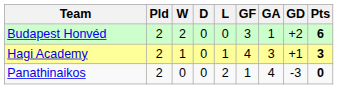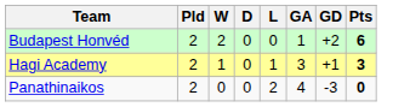 <table class="wikitable" style="text-align: center;">
 <tr>
 <th width=175>Team</th>
 <th width=20 abbr="Played">Pld</th>
 <th width=20 abbr="Won">W</th>
 <th width=20 abbr="Drawn">D</th>
 <th width=20 abbr="Lost">L</th>
-<th width=20 abbr="Goals for">GF</th>
 <th width=20 abbr="Goals against">GA</th>
 <th width=20 abbr="Goal difference">GD</th>
 <th width=20 abbr="Points">Pts</th>
 </tr>
 <tr bgcolor=#ccffcc>
 <td align=left> <a href='#'>Budapest Honvéd</a></td>
 <td>2</td>
 <td>2</td>
 <td>0</td>
 <td>0</td>
-<td>3</td>
 <td>1</td>
 <td>+2</td>
 <td><strong>6</strong></td>
 </tr>
 <tr bgcolor=#ffff99>
 <td align=left> <a href='#'>Hagi Academy</a></td>
 <td>2</td>
 <td>1</td>
 <td>0</td>
 <td>1</td>
-<td>4</td>
 <td>3</td>
 <td>+1</td>
 <td><strong>3</strong></td>
 </tr>
 <tr>
 <td align=left> <a href='#'>Panathinaikos</a></td>
 <td>2</td>
 <td>0</td>
 <td>0</td>
 <td>2</td>
-<td>1</td>
 <td>4</td>
 <td>-3</td>
 <td><strong>0</strong></td>
 </tr>
 </table>
